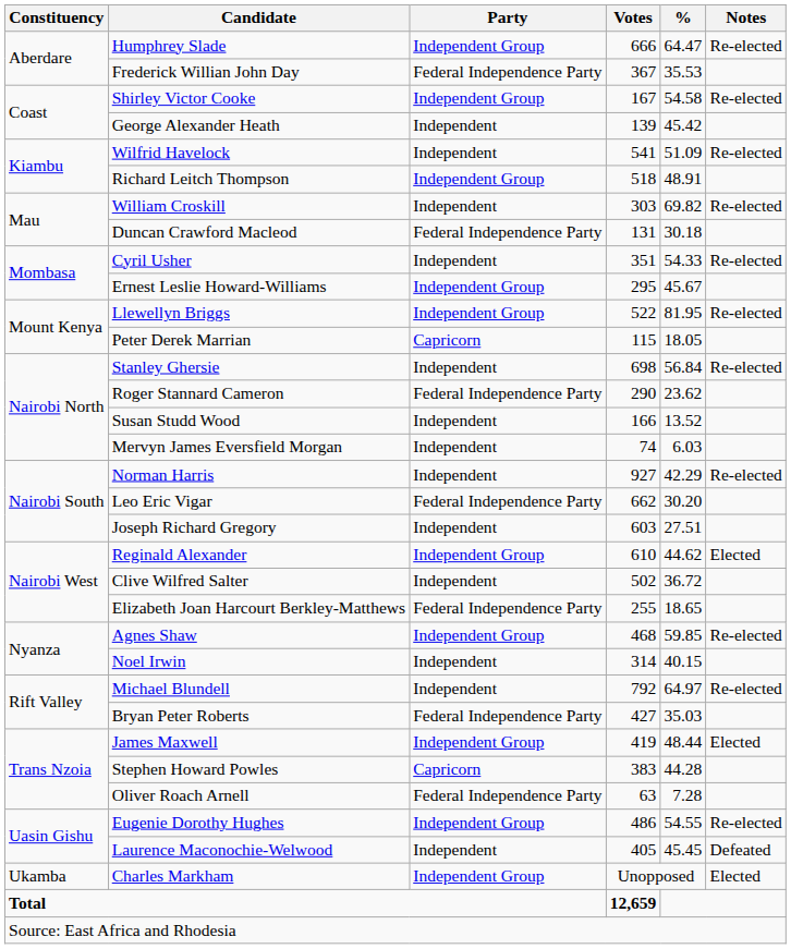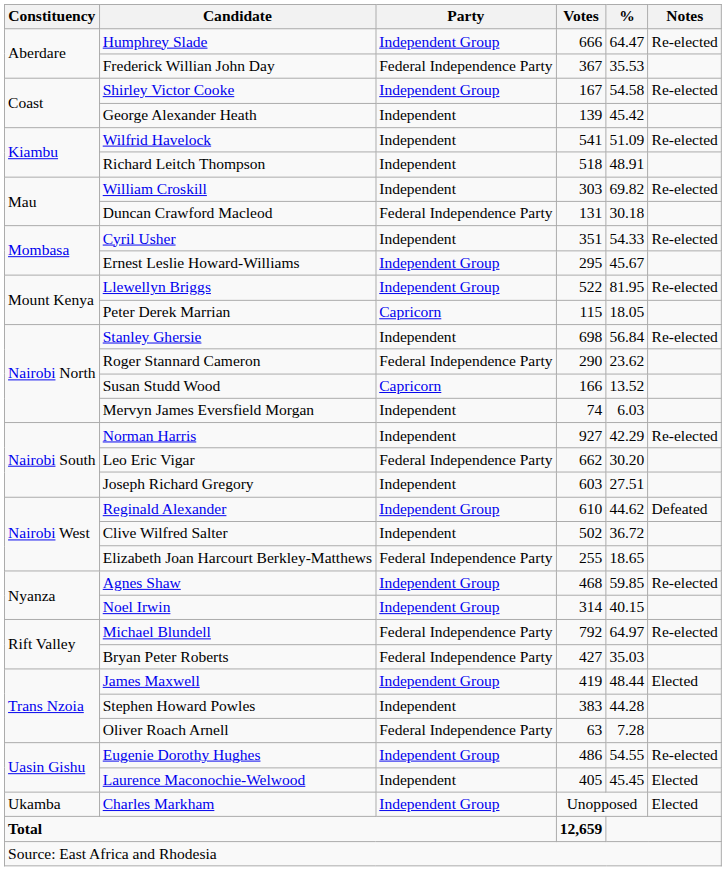 <table class=wikitable style=text-align:left>
 <tr>
 <th>Constituency</th>
 <th>Candidate</th>
 <th>Party</th>
 <th>Votes</th>
 <th>%</th>
 <th>Notes</th>
 </tr>
 <tr>
 <td rowspan=2>Aberdare</td>
 <td><a href='#'>Humphrey Slade</a></td>
 <td><a href='#'>Independent Group</a></td>
 <td align=right>666</td>
 <td align=right>64.47</td>
 <td>Re-elected</td>
 </tr>
 <tr>
 <td>Frederick Willian John Day</td>
 <td>Federal Independence Party</td>
 <td align=right>367</td>
 <td align=right>35.53</td>
 <td></td>
 </tr>
 <tr>
 <td rowspan=2>Coast</td>
 <td><a href='#'>Shirley Victor Cooke</a></td>
 <td><a href='#'>Independent Group</a></td>
 <td align=right>167</td>
 <td align=right>54.58</td>
 <td>Re-elected</td>
 </tr>
 <tr>
 <td>George Alexander Heath</td>
 <td>Independent</td>
 <td align=right>139</td>
 <td align=right>45.42</td>
 <td></td>
 </tr>
 <tr>
 <td rowspan=2><a href='#'>Kiambu</a></td>
 <td><a href='#'>Wilfrid Havelock</a></td>
 <td>Independent</td>
 <td align=right>541</td>
 <td align=right>51.09</td>
 <td>Re-elected</td>
 </tr>
 <tr>
 <td>Richard Leitch Thompson</td>
-<td><a href='#'>Independent Group</a></td>
+<td>Independent</td>
 <td align=right>518</td>
 <td align=right>48.91</td>
 <td></td>
 </tr>
 <tr>
 <td rowspan=2>Mau</td>
 <td><a href='#'>William Croskill</a></td>
 <td>Independent</td>
 <td align=right>303</td>
 <td align=right>69.82</td>
 <td>Re-elected</td>
 </tr>
 <tr>
 <td>Duncan Crawford Macleod</td>
 <td>Federal Independence Party</td>
 <td align=right>131</td>
 <td align=right>30.18</td>
 <td></td>
 </tr>
 <tr>
 <td rowspan=2><a href='#'>Mombasa</a></td>
 <td><a href='#'>Cyril Usher</a></td>
 <td>Independent</td>
 <td align=right>351</td>
 <td align=right>54.33</td>
 <td>Re-elected</td>
 </tr>
 <tr>
 <td>Ernest Leslie Howard-Williams</td>
 <td><a href='#'>Independent Group</a></td>
 <td align=right>295</td>
 <td align=right>45.67</td>
 <td></td>
 </tr>
 <tr>
 <td rowspan=2>Mount Kenya</td>
 <td><a href='#'>Llewellyn Briggs</a></td>
 <td><a href='#'>Independent Group</a></td>
 <td align=right>522</td>
 <td align=right>81.95</td>
 <td>Re-elected</td>
 </tr>
 <tr>
 <td>Peter Derek Marrian</td>
 <td><a href='#'>Capricorn</a></td>
 <td align=right>115</td>
 <td align=right>18.05</td>
 <td></td>
 </tr>
 <tr>
 <td rowspan=4><a href='#'>Nairobi</a> North</td>
 <td><a href='#'>Stanley Ghersie</a></td>
 <td>Independent</td>
 <td align=right>698</td>
 <td align=right>56.84</td>
 <td>Re-elected</td>
 </tr>
 <tr>
 <td>Roger Stannard Cameron</td>
 <td>Federal Independence Party</td>
 <td align=right>290</td>
 <td align=right>23.62</td>
 <td></td>
 </tr>
 <tr>
 <td>Susan Studd Wood</td>
-<td>Independent</td>
+<td><a href='#'>Capricorn</a></td>
 <td align=right>166</td>
 <td align=right>13.52</td>
 <td></td>
 </tr>
 <tr>
 <td>Mervyn James Eversfield Morgan</td>
 <td>Independent</td>
 <td align=right>74</td>
 <td align=right>6.03</td>
 <td></td>
 </tr>
 <tr>
 <td rowspan=3><a href='#'>Nairobi</a> South</td>
 <td><a href='#'>Norman Harris</a></td>
 <td>Independent</td>
 <td align=right>927</td>
 <td align=right>42.29</td>
 <td>Re-elected</td>
 </tr>
 <tr>
 <td>Leo Eric Vigar</td>
 <td>Federal Independence Party</td>
 <td align=right>662</td>
 <td align=right>30.20</td>
 <td></td>
 </tr>
 <tr>
 <td>Joseph Richard Gregory</td>
 <td>Independent</td>
 <td align=right>603</td>
 <td align=right>27.51</td>
 <td></td>
 </tr>
 <tr>
 <td rowspan=3><a href='#'>Nairobi</a> West</td>
 <td><a href='#'>Reginald Alexander</a></td>
 <td><a href='#'>Independent Group</a></td>
 <td align=right>610</td>
 <td align=right>44.62</td>
-<td>Elected</td>
+<td>Defeated</td>
 </tr>
 <tr>
 <td>Clive Wilfred Salter</td>
 <td>Independent</td>
 <td align=right>502</td>
 <td align=right>36.72</td>
 <td></td>
 </tr>
 <tr>
 <td>Elizabeth Joan Harcourt Berkley-Matthews</td>
 <td>Federal Independence Party</td>
 <td align=right>255</td>
 <td align=right>18.65</td>
 <td></td>
 </tr>
 <tr>
 <td rowspan=2>Nyanza</td>
 <td><a href='#'>Agnes Shaw</a></td>
 <td><a href='#'>Independent Group</a></td>
 <td align=right>468</td>
 <td align=right>59.85</td>
 <td>Re-elected</td>
 </tr>
 <tr>
 <td><a href='#'>Noel Irwin</a></td>
-<td>Independent</td>
+<td><a href='#'>Independent Group</a></td>
 <td align=right>314</td>
 <td align=right>40.15</td>
 <td></td>
 </tr>
 <tr>
 <td rowspan=2>Rift Valley</td>
 <td><a href='#'>Michael Blundell</a></td>
-<td>Independent</td>
+<td>Federal Independence Party</td>
 <td align=right>792</td>
 <td align=right>64.97</td>
 <td>Re-elected</td>
 </tr>
 <tr>
 <td>Bryan Peter Roberts</td>
 <td>Federal Independence Party</td>
 <td align=right>427</td>
 <td align=right>35.03</td>
 <td></td>
 </tr>
 <tr>
 <td rowspan=3><a href='#'>Trans Nzoia</a></td>
 <td><a href='#'>James Maxwell</a></td>
 <td><a href='#'>Independent Group</a></td>
 <td align=right>419</td>
 <td align=right>48.44</td>
 <td>Elected</td>
 </tr>
 <tr>
 <td>Stephen Howard Powles</td>
-<td><a href='#'>Capricorn</a></td>
+<td>Independent</td>
 <td align=right>383</td>
 <td align=right>44.28</td>
 <td></td>
 </tr>
 <tr>
 <td>Oliver Roach Arnell</td>
 <td>Federal Independence Party</td>
 <td align=right>63</td>
 <td align=right>7.28</td>
 <td></td>
 </tr>
 <tr>
 <td rowspan=2><a href='#'>Uasin Gishu</a></td>
 <td><a href='#'>Eugenie Dorothy Hughes</a></td>
 <td><a href='#'>Independent Group</a></td>
 <td align=right>486</td>
 <td align=right>54.55</td>
 <td>Re-elected</td>
 </tr>
 <tr>
 <td><a href='#'>Laurence Maconochie-Welwood</a></td>
 <td>Independent</td>
 <td align=right>405</td>
 <td align=right>45.45</td>
-<td>Defeated</td>
+<td>Elected</td>
 </tr>
 <tr>
 <td>Ukamba</td>
 <td><a href='#'>Charles Markham</a></td>
 <td><a href='#'>Independent Group</a></td>
 <td colspan=2 align=center>Unopposed</td>
 <td>Elected</td>
 </tr>
 <tr>
 <td colspan=3><strong>Total</strong></td>
 <td align=right><strong>12,659</strong></td>
 <td colspan=2></td>
 </tr>
 <tr>
 <td colspan=6>Source: East Africa and Rhodesia</td>
 </tr>
 </table>
